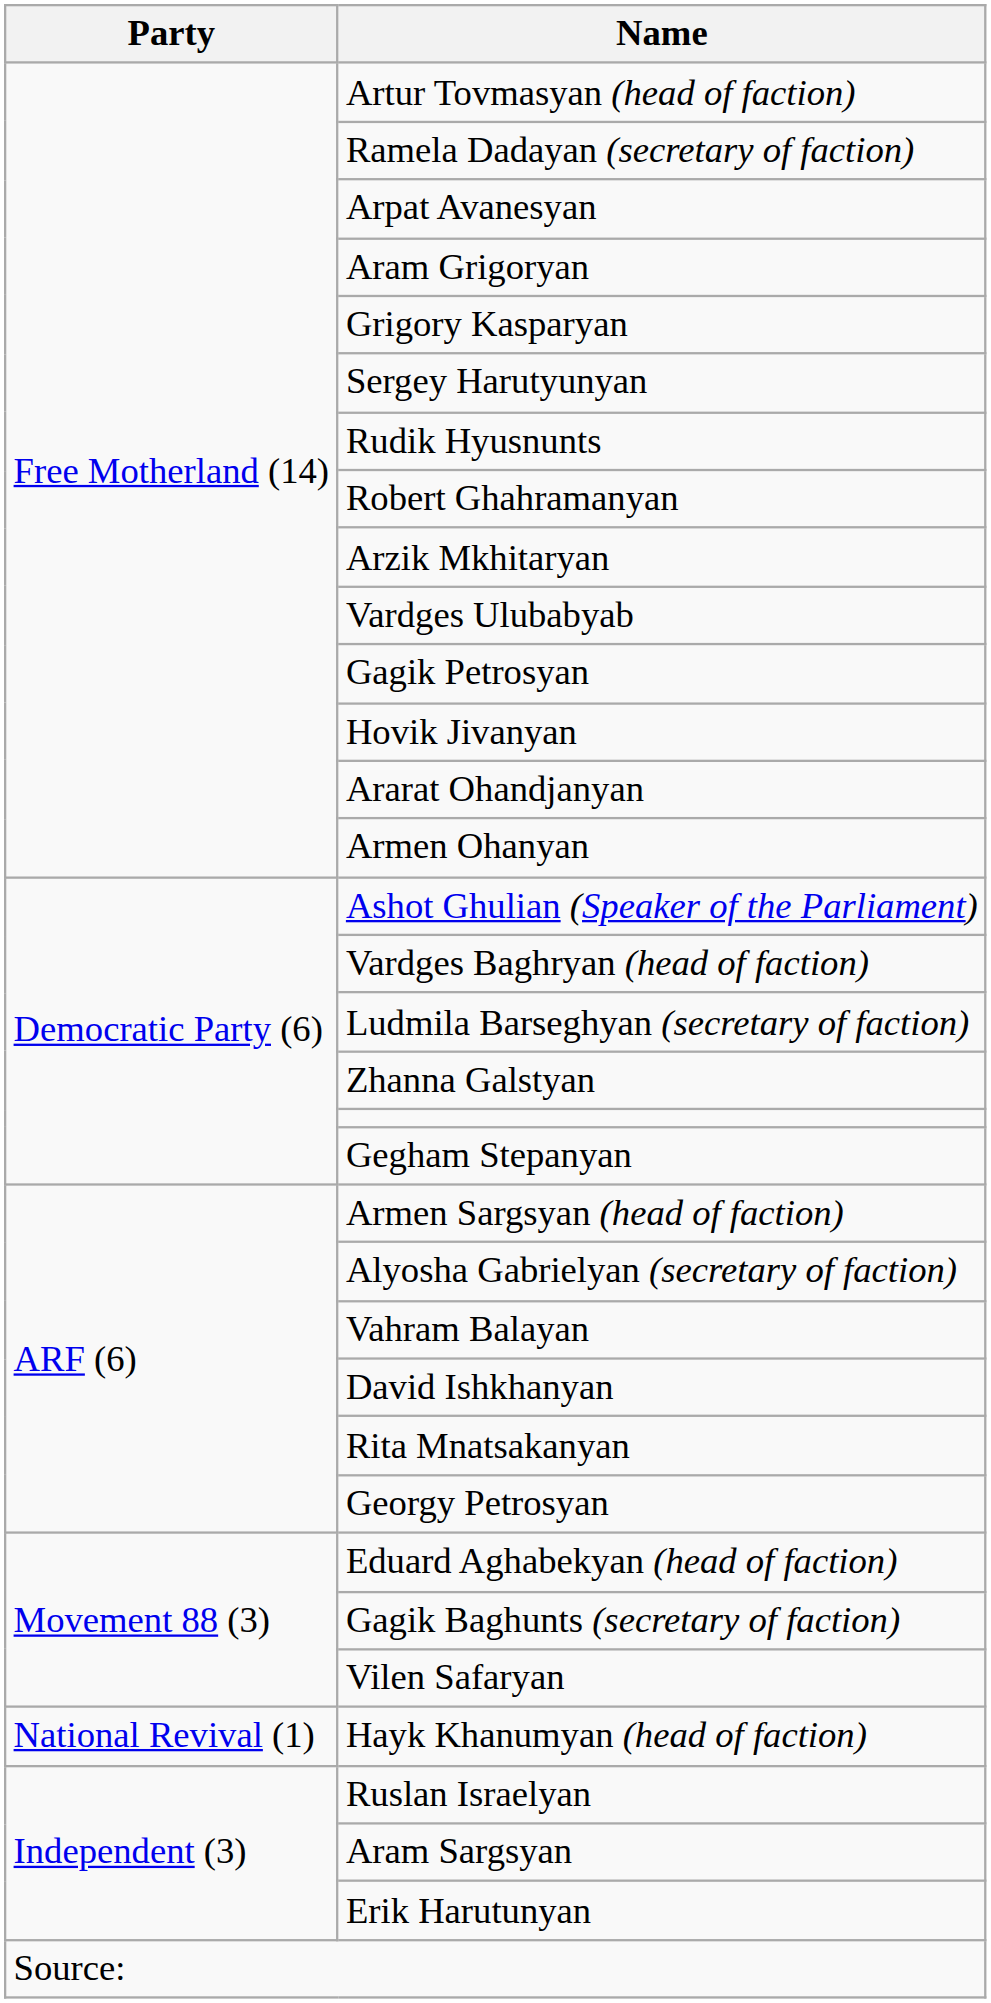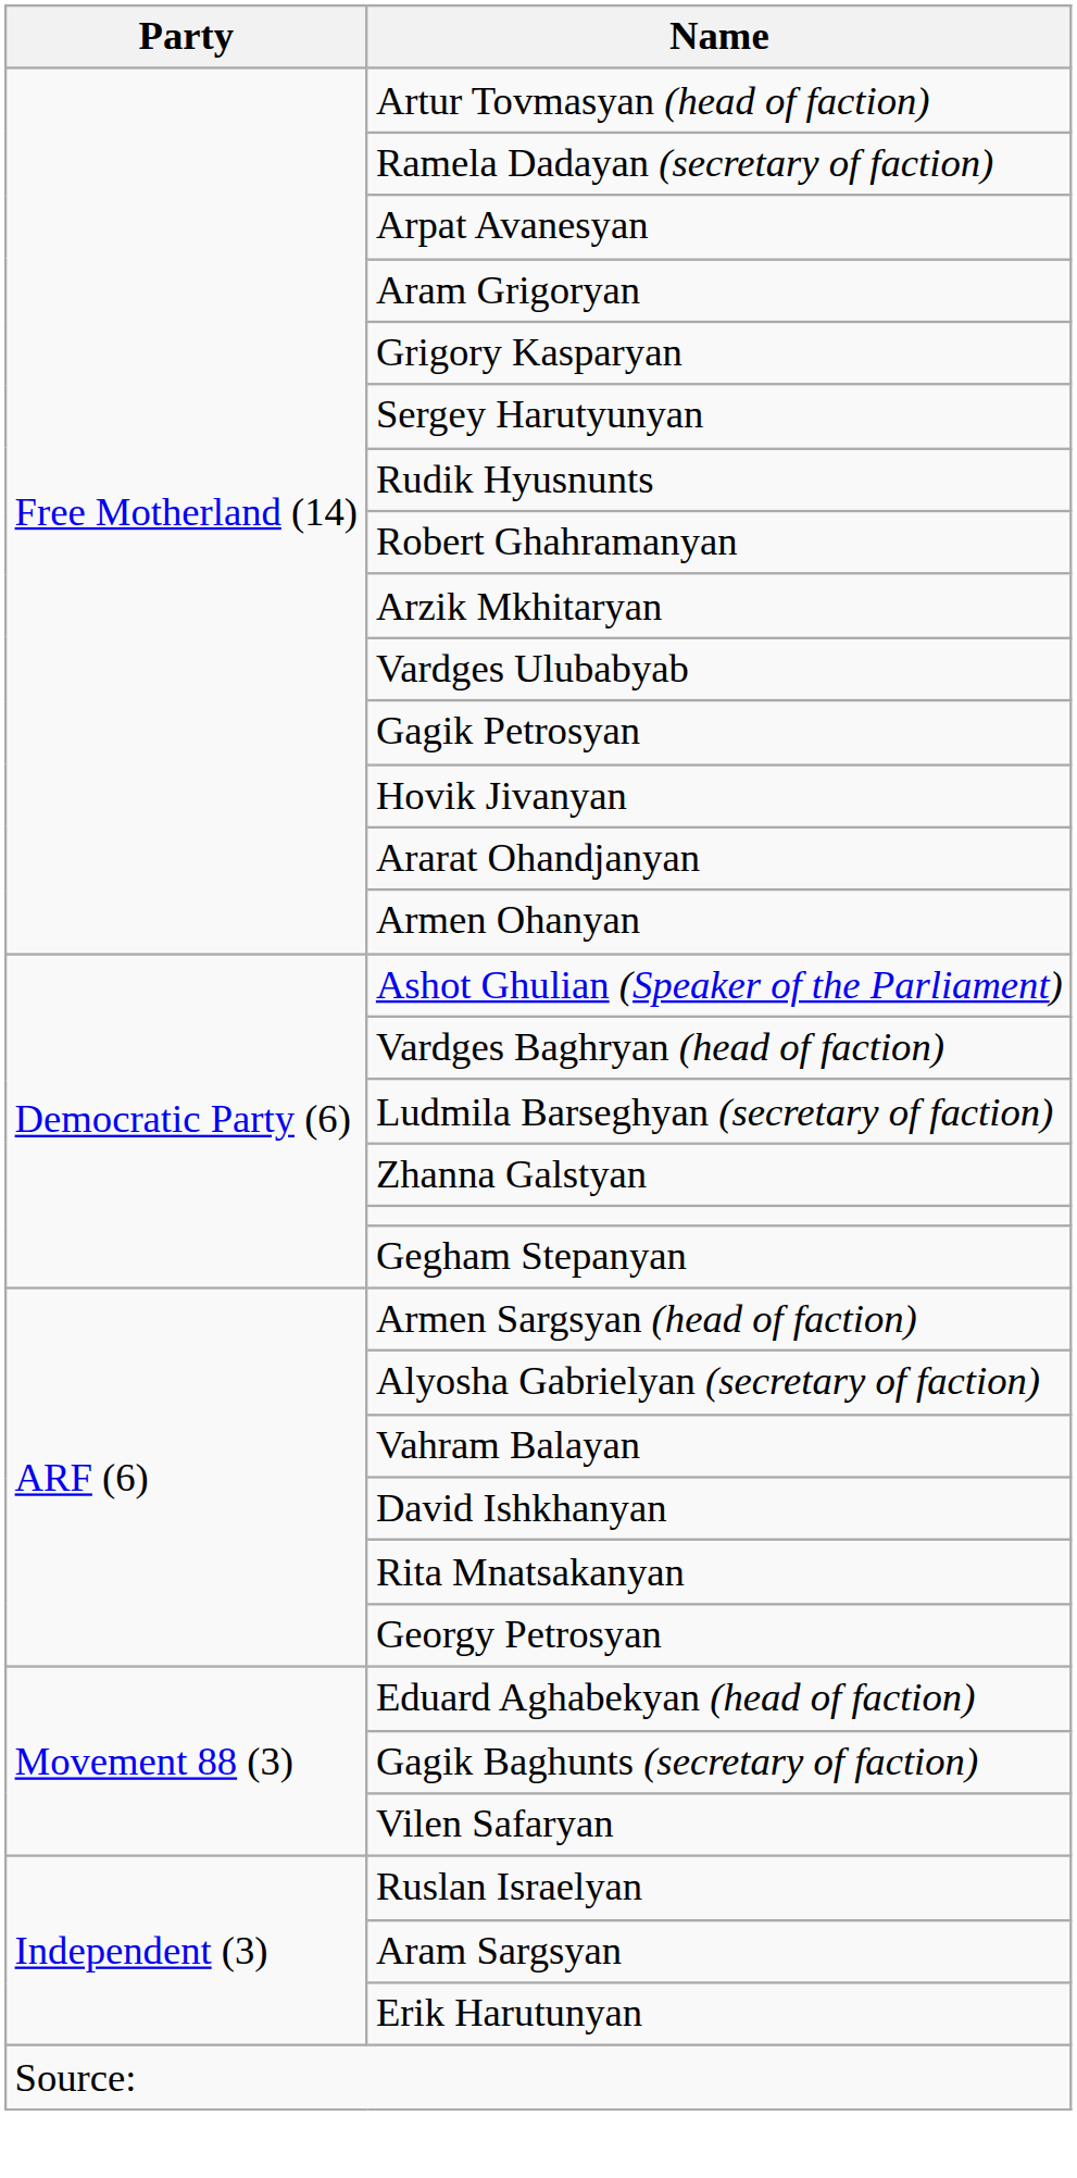 <table class="wikitable">
 <tr>
 <th>Party</th>
 <th>Name</th>
 </tr>
 <tr>
 <td rowspan="14"><a href='#'>Free Motherland</a> (14)</td>
 <td>Artur Tovmasyan <em>(head of faction)</em></td>
 </tr>
 <tr>
 <td>Ramela Dadayan <em>(secretary of faction)</em></td>
 </tr>
 <tr>
 <td>Arpat Avanesyan</td>
 </tr>
 <tr>
 <td>Aram Grigoryan</td>
 </tr>
 <tr>
 <td>Grigory Kasparyan</td>
 </tr>
 <tr>
 <td>Sergey Harutyunyan</td>
 </tr>
 <tr>
 <td>Rudik Hyusnunts</td>
 </tr>
 <tr>
 <td>Robert Ghahramanyan</td>
 </tr>
 <tr>
 <td>Arzik Mkhitaryan</td>
 </tr>
 <tr>
 <td>Vardges Ulubabyab</td>
 </tr>
 <tr>
 <td>Gagik Petrosyan</td>
 </tr>
 <tr>
 <td>Hovik Jivanyan</td>
 </tr>
 <tr>
 <td>Ararat Ohandjanyan</td>
 </tr>
 <tr>
 <td>Armen Ohanyan</td>
 </tr>
 <tr>
 <td rowspan="6"><a href='#'>Democratic Party</a> (6)</td>
 <td><a href='#'>Ashot Ghulian</a> <em>(<a href='#'>Speaker of the Parliament</a>)</em></td>
 </tr>
 <tr>
 <td>Vardges Baghryan <em>(head of faction)</em></td>
 </tr>
 <tr>
 <td>Ludmila Barseghyan <em>(secretary of faction)</em></td>
 </tr>
 <tr>
 <td>Zhanna Galstyan</td>
 </tr>
 <tr>
 <td></td>
 </tr>
 <tr>
 <td>Gegham Stepanyan</td>
 </tr>
 <tr>
 <td rowspan="6"><a href='#'>ARF</a> (6)</td>
 <td>Armen Sargsyan <em>(head of faction)</em></td>
 </tr>
 <tr>
 <td>Alyosha Gabrielyan <em>(secretary of faction)</em></td>
 </tr>
 <tr>
 <td>Vahram Balayan</td>
 </tr>
 <tr>
 <td>David Ishkhanyan</td>
 </tr>
 <tr>
 <td>Rita Mnatsakanyan</td>
 </tr>
 <tr>
 <td>Georgy Petrosyan</td>
 </tr>
 <tr>
 <td rowspan="3"><a href='#'>Movement 88</a> (3)</td>
 <td>Eduard Aghabekyan <em>(head of faction)</em></td>
 </tr>
 <tr>
 <td>Gagik Baghunts <em>(secretary of faction)</em></td>
 </tr>
 <tr>
 <td>Vilen Safaryan</td>
 </tr>
 <tr>
-<td><a href='#'>National Revival</a> (1)</td>
-<td>Hayk Khanumyan <em>(head of faction)</em></td>
-</tr>
-<tr>
 <td rowspan="3"><a href='#'>Independent</a> (3)</td>
 <td>Ruslan Israelyan</td>
 </tr>
 <tr>
 <td>Aram Sargsyan</td>
 </tr>
 <tr>
 <td>Erik Harutunyan</td>
 </tr>
 <tr>
 <td colspan="2">Source: </td>
 </tr>
 </table>
